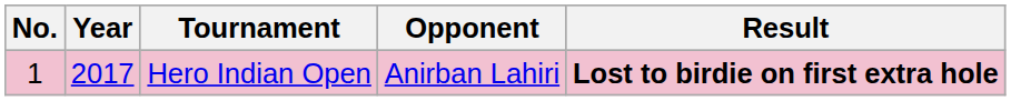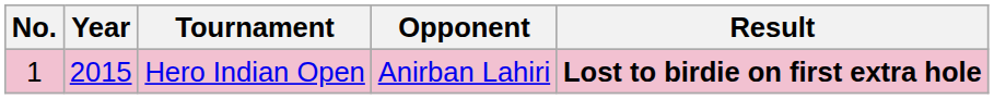 <table class="wikitable" style="font-size:95%;">
 <tr>
 <th>No.</th>
 <th>Year</th>
 <th>Tournament</th>
 <th>Opponent</th>
 <th>Result</th>
 </tr>
 <tr style="background:#F2C1D1;">
 <td align=center>1</td>
-<td><a href='#'>2017</a></td>
+<td><a href='#'>2015</a></td>
 <td><a href='#'>Hero Indian Open</a></td>
 <td> <a href='#'>Anirban Lahiri</a></td>
 <td><strong>Lost to birdie on first extra hole</strong></td>
 </tr>
 </table>
